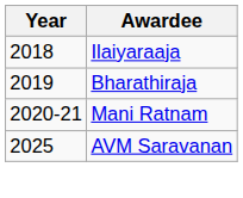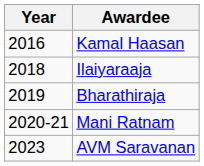 <table class="wikitable">
 <tr>
 <th>Year</th>
 <th>Awardee</th>
+</tr>
+<tr>
+<td>2016</td>
+<td><a href='#'>Kamal Haasan</a></td>
 </tr>
 <tr>
 <td>2018</td>
 <td><a href='#'>Ilaiyaraaja</a></td>
 </tr>
 <tr>
 <td>2019</td>
 <td><a href='#'>Bharathiraja</a></td>
 </tr>
 <tr>
 <td>2020-21</td>
 <td><a href='#'>Mani Ratnam</a></td>
 </tr>
 <tr>
-<td>2025</td>
+<td>2023</td>
 <td><a href='#'>AVM Saravanan</a></td>
 </tr>
 </table>
